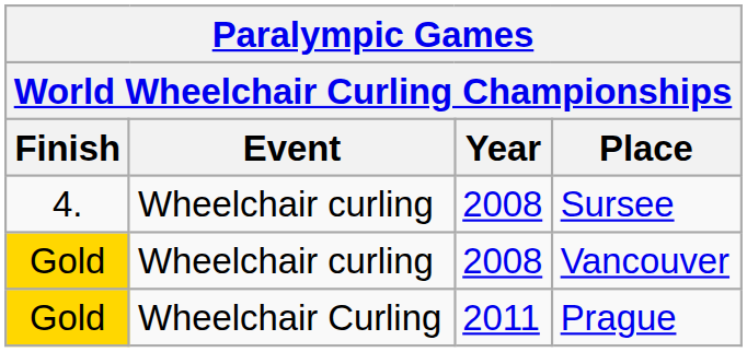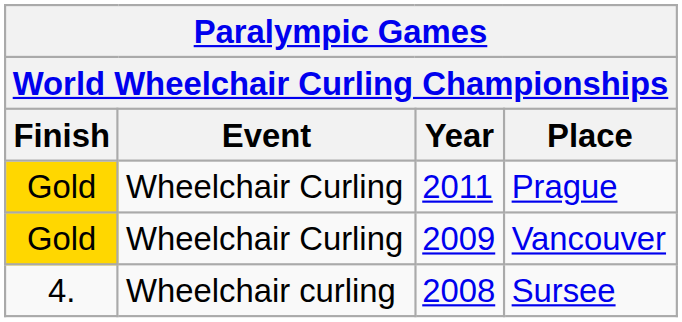 <table class="wikitable" style="border-collapse: collapse; font-size: 95%;">
 <tr>
 <th colspan=4> <a href='#'>Paralympic Games</a></th>
 </tr>
 <tr>
 <th colspan=4> <a href='#'>World Wheelchair Curling Championships</a></th>
 </tr>
 <tr>
 <th>Finish</th>
 <th>Event</th>
 <th>Year</th>
 <th>Place</th>
 </tr>
 <tr>
+<td bgcolor="gold" align="center">Gold</td>
+<td>Wheelchair Curling</td>
+<td><a href='#'>2011</a></td>
+<td> <a href='#'>Prague</a></td>
+</tr>
+<tr>
+<td bgcolor="gold" align="center">Gold</td>
+<td>Wheelchair Curling</td>
+<td><a href='#'>2009</a></td>
+<td> <a href='#'>Vancouver</a></td>
+</tr>
+<tr>
 <td align="center">4.</td>
 <td>Wheelchair curling</td>
 <td><a href='#'>2008</a></td>
 <td> <a href='#'>Sursee</a></td>
 </tr>
-<tr>
-<td bgcolor="gold" align="center">Gold</td>
-<td>Wheelchair curling</td>
-<td><a href='#'>2008</a></td>
-<td> <a href='#'>Vancouver</a></td>
-</tr>
-<tr>
-<td bgcolor="gold" align="center">Gold</td>
-<td>Wheelchair Curling</td>
-<td><a href='#'>2011</a></td>
-<td> <a href='#'>Prague</a></td>
-</tr>
 </table>
